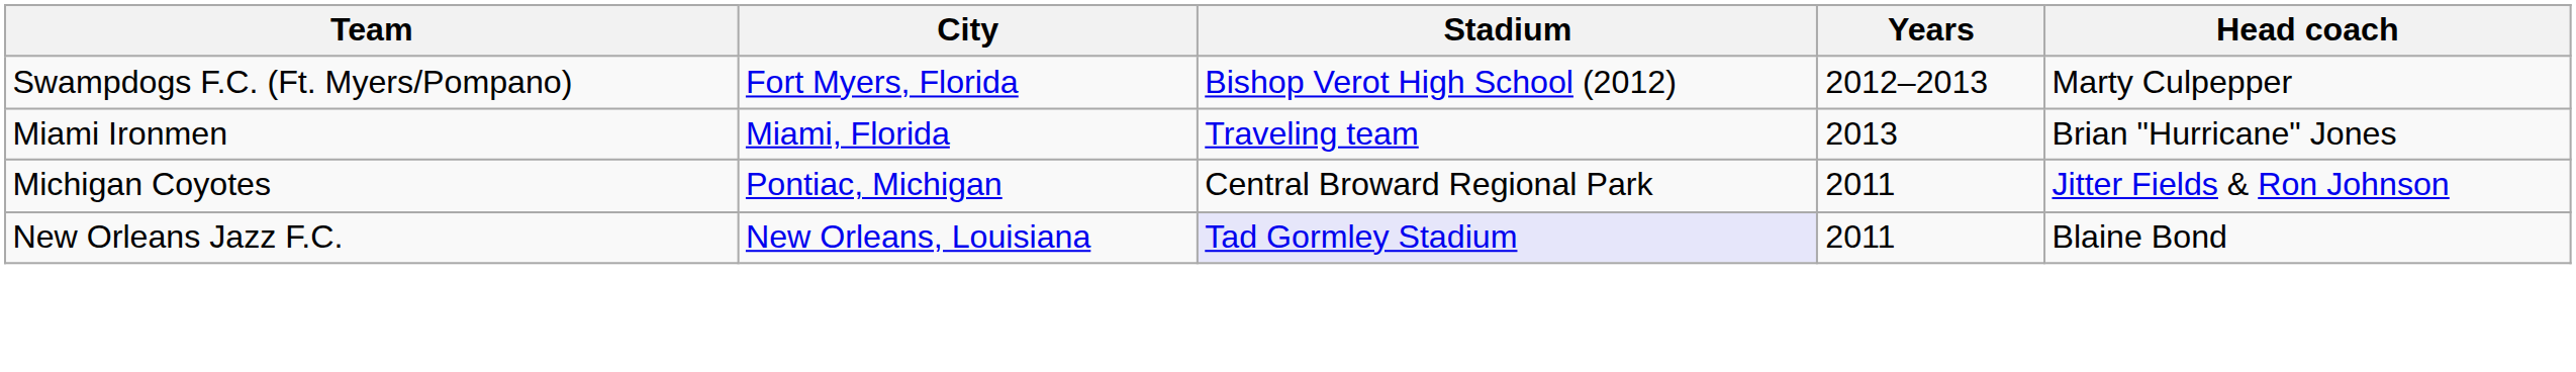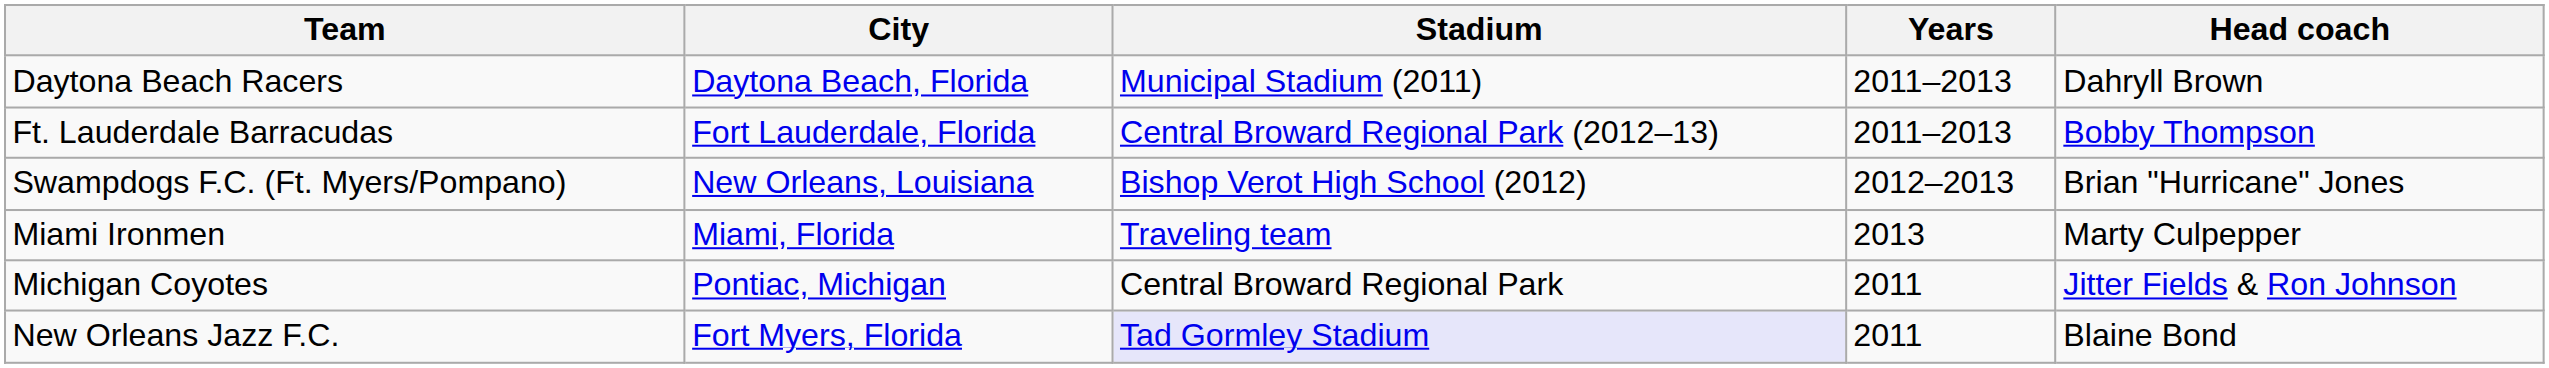 <table class="wikitable" style="width: 100%; text-align:left">
 <tr>
 <th>Team</th>
 <th>City</th>
 <th>Stadium</th>
 <th>Years</th>
 <th>Head coach</th>
 </tr>
 <tr>
+<td>Daytona Beach Racers</td>
+<td><a href='#'>Daytona Beach, Florida</a></td>
+<td><a href='#'>Municipal Stadium</a> (2011)</td>
+<td>2011–2013</td>
+<td>Dahryll Brown</td>
+</tr>
+<tr>
+<td Fort Lauderdale Barracudas>Ft. Lauderdale Barracudas</td>
+<td><a href='#'>Fort Lauderdale, Florida</a></td>
+<td><a href='#'>Central Broward Regional Park</a> (2012–13)</td>
+<td>2011–2013</td>
+<td><a href='#'>Bobby Thompson</a></td>
+</tr>
+<tr>
 <td>Swampdogs F.C. (Ft. Myers/Pompano)</td>
-<td><a href='#'>Fort Myers, Florida</a></td>
+<td><a href='#'>New Orleans, Louisiana</a></td>
 <td><a href='#'>Bishop Verot High School</a> (2012)</td>
 <td>2012–2013</td>
-<td>Marty Culpepper</td>
+<td>Brian "Hurricane" Jones</td>
 </tr>
 <tr>
 <td>Miami Ironmen</td>
 <td><a href='#'>Miami, Florida</a></td>
 <td><a href='#'>Traveling team</a></td>
 <td>2013</td>
-<td>Brian "Hurricane" Jones</td>
+<td>Marty Culpepper</td>
 </tr>
 <tr>
 <td>Michigan Coyotes</td>
 <td><a href='#'>Pontiac, Michigan</a></td>
 <td>Central Broward Regional Park</td>
 <td>2011</td>
 <td><a href='#'>Jitter Fields</a> & <a href='#'>Ron Johnson</a></td>
 </tr>
 <tr>
 <td>New Orleans Jazz F.C.</td>
-<td><a href='#'>New Orleans, Louisiana</a></td>
+<td><a href='#'>Fort Myers, Florida</a></td>
 <td style="background: lavender;"><a href='#'>Tad Gormley Stadium</a></td>
 <td>2011</td>
 <td>Blaine Bond</td>
 </tr>
 </table>
